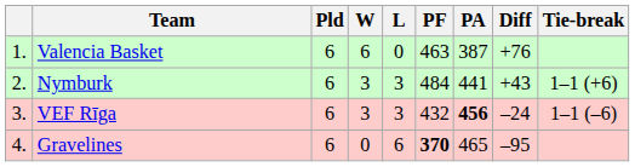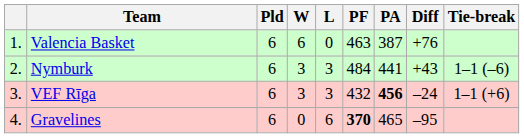 <table class="wikitable" style="text-align:center">
 <tr>
 <th width=15></th>
 <th width=220>Team</th>
 <th width=20>Pld</th>
 <th width=20>W</th>
 <th width=20>L</th>
 <th width=20>PF</th>
 <th width=20>PA</th>
 <th width=30>Diff</th>
 <th>Tie-break</th>
 </tr>
 <tr style="background: #ccffcc;">
 <td>1.</td>
 <td align=left> <a href='#'>Valencia Basket</a></td>
 <td>6</td>
 <td>6</td>
 <td>0</td>
 <td>463</td>
 <td>387</td>
 <td>+76</td>
 <td></td>
 </tr>
 <tr style="background: #ccffcc;">
 <td>2.</td>
 <td align=left> <a href='#'>Nymburk</a></td>
 <td>6</td>
 <td>3</td>
 <td>3</td>
 <td>484</td>
 <td>441</td>
 <td>+43</td>
-<td>1–1 (+6)</td>
+<td>1–1 (–6)</td>
 </tr>
 <tr style="background:#ffcccc;">
 <td>3.</td>
 <td align=left> <a href='#'>VEF Rīga</a></td>
 <td>6</td>
 <td>3</td>
 <td>3</td>
 <td>432</td>
 <td><strong>456</strong></td>
 <td>–24</td>
-<td>1–1 (–6)</td>
+<td>1–1 (+6)</td>
 </tr>
 <tr style="background:#ffcccc;">
 <td>4.</td>
 <td align=left> <a href='#'>Gravelines</a></td>
 <td>6</td>
 <td>0</td>
 <td>6</td>
 <td><strong>370</strong></td>
 <td>465</td>
 <td>–95</td>
 <td></td>
 </tr>
 </table>
